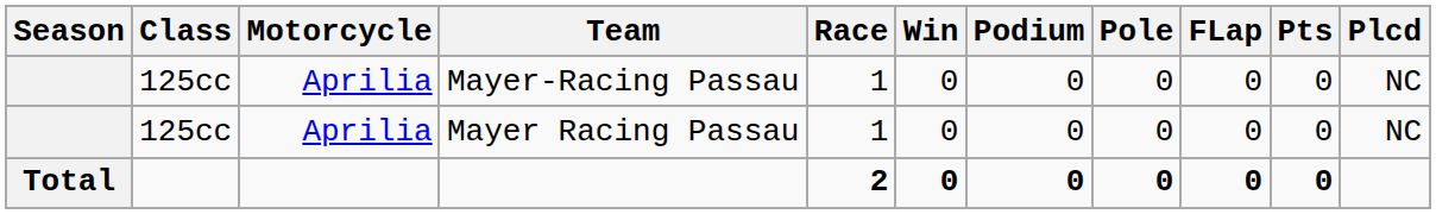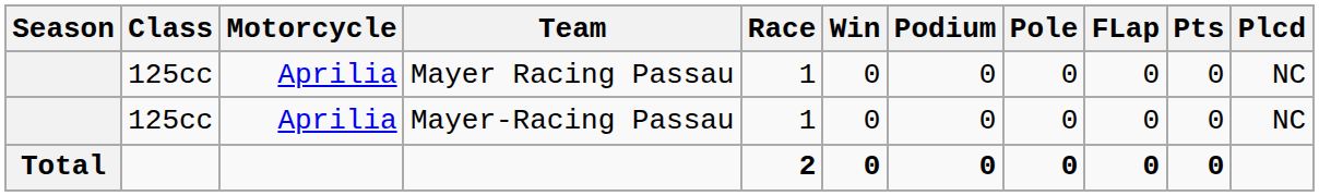 <table class="wikitable">
 <tr>
 <th>Season</th>
 <th>Class</th>
 <th>Motorcycle</th>
 <th>Team</th>
 <th>Race</th>
 <th>Win</th>
 <th>Podium</th>
 <th>Pole</th>
 <th>FLap</th>
 <th>Pts</th>
 <th>Plcd</th>
 </tr>
 <tr align="right">
 <th></th>
 <td>125cc</td>
 <td><a href='#'>Aprilia</a></td>
-<td>Mayer-Racing Passau</td>
+<td>Mayer Racing Passau</td>
 <td>1</td>
 <td>0</td>
 <td>0</td>
 <td>0</td>
 <td>0</td>
 <td>0</td>
 <td>NC</td>
 </tr>
 <tr align="right">
 <th></th>
 <td>125cc</td>
 <td><a href='#'>Aprilia</a></td>
-<td>Mayer Racing Passau</td>
+<td>Mayer-Racing Passau</td>
 <td>1</td>
 <td>0</td>
 <td>0</td>
 <td>0</td>
 <td>0</td>
 <td>0</td>
 <td>NC</td>
 </tr>
 <tr align="right">
 <th>Total</th>
 <td></td>
 <td></td>
 <td></td>
 <td><strong>2</strong></td>
 <td><strong>0</strong></td>
 <td><strong>0</strong></td>
 <td><strong>0</strong></td>
 <td><strong>0</strong></td>
 <td><strong>0</strong></td>
 <td></td>
 </tr>
 </table>
